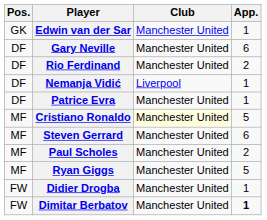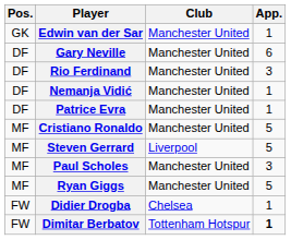 <table class="wikitable plainrowheaders" style="text-align: left">
 <tr>
 <th scope=col>Pos.</th>
 <th scope=col>Player</th>
 <th scope=col>Club</th>
 <th scope=col>App.</th>
 </tr>
 <tr>
 <td style=text-align:center>GK</td>
 <th scope=row><a href='#'>Edwin van der Sar</a></th>
 <td><a href='#'>Manchester United</a></td>
 <td style=text-align:center>1</td>
 </tr>
 <tr>
 <td style=text-align:center>DF</td>
 <th scope=row><a href='#'>Gary Neville</a> </th>
 <td>Manchester United</td>
 <td style=text-align:center>6</td>
 </tr>
 <tr>
 <td style=text-align:center>DF</td>
 <th scope=row><a href='#'>Rio Ferdinand</a> </th>
 <td>Manchester United</td>
-<td style=text-align:center>2</td>
+<td style=text-align:center>3</td>
 </tr>
 <tr>
 <td style=text-align:center>DF</td>
 <th scope=row><a href='#'>Nemanja Vidić</a></th>
-<td><a href='#'>Liverpool</a></td>
+<td>Manchester United</td>
 <td style=text-align:center>1</td>
 </tr>
 <tr>
 <td style=text-align:center>DF</td>
 <th scope=row><a href='#'>Patrice Evra</a></th>
 <td>Manchester United</td>
 <td style=text-align:center>1</td>
 </tr>
 <tr>
 <td style=text-align:center>MF</td>
 <th scope=row><a href='#'>Cristiano Ronaldo</a> </th>
-<td style="background: lightyellow;">Manchester United</td>
+<td>Manchester United</td>
 <td style=text-align:center>5</td>
 </tr>
 <tr>
 <td style=text-align:center>MF</td>
 <th scope=row><a href='#'>Steven Gerrard</a> </th>
-<td>Manchester United</td>
-<td style=text-align:center>6</td>
+<td><a href='#'>Liverpool</a></td>
+<td style=text-align:center>5</td>
 </tr>
 <tr>
 <td style=text-align:center>MF</td>
 <th scope=row><a href='#'>Paul Scholes</a> </th>
 <td>Manchester United</td>
-<td style=text-align:center>2</td>
+<td style=text-align:center>3</td>
 </tr>
 <tr>
 <td style=text-align:center>MF</td>
 <th scope=row><a href='#'>Ryan Giggs</a> </th>
 <td>Manchester United</td>
 <td style=text-align:center>5</td>
 </tr>
 <tr>
 <td style=text-align:center>FW</td>
 <th scope=row><a href='#'>Didier Drogba</a></th>
-<td>Manchester United</td>
+<td><a href='#'>Chelsea</a></td>
 <td style=text-align:center>1</td>
 </tr>
 <tr>
 <td style=text-align:center>FW</td>
 <th scope=row><a href='#'>Dimitar Berbatov</a></th>
-<td>Manchester United</td>
+<td><a href='#'>Tottenham Hotspur</a></td>
 <td style=text-align:center><strong>1</strong></td>
 </tr>
 </table>
